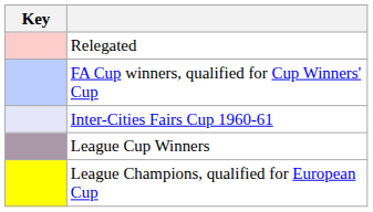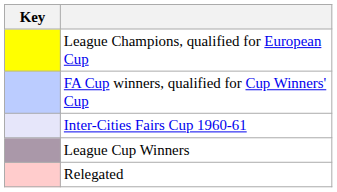 <table class="wikitable" style="font-size:95%; text-align:center">
 <tr>
 <th width=50>Key</th>
 <th width=270></th>
 </tr>
 <tr>
-<td style="background: #FFCCCC" width="20"></td>
-<td bgcolor="#ffffff" align=left>Relegated</td>
+<td style="background:#FFFF00;" width="20"></td>
+<td bgcolor="#ffffff" align=left>League Champions, qualified for <a href='#'>European Cup</a></td>
 </tr>
 <tr>
 <td style="background: #bbccff" width="20"></td>
 <td bgcolor="#ffffff" align=left><a href='#'>FA Cup</a> winners, qualified for <a href='#'>Cup Winners' Cup</a></td>
 </tr>
 <tr>
 <td style="background: #E6E6FA" width="20"></td>
 <td bgcolor="#ffffff" align=left><a href='#'>Inter-Cities Fairs Cup 1960-61</a></td>
 </tr>
 <tr>
 <td style="background: #AA98A9" width="20"></td>
 <td bgcolor="#ffffff" align=left>League Cup Winners</td>
 </tr>
 <tr>
-<td style="background:#FFFF00;" width="20"></td>
-<td bgcolor="#ffffff" align=left>League Champions, qualified for <a href='#'>European Cup</a></td>
+<td style="background: #FFCCCC" width="20"></td>
+<td bgcolor="#ffffff" align=left>Relegated</td>
 </tr>
 </table>
